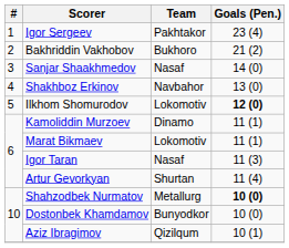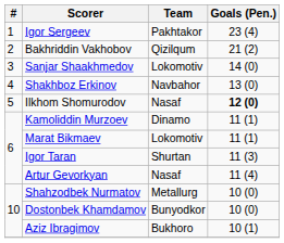 <table class="wikitable">
 <tr>
 <th>#</th>
 <th>Scorer</th>
 <th>Team</th>
 <th>Goals (Pen.)</th>
 </tr>
 <tr>
 <td>1</td>
 <td> <a href='#'>Igor Sergeev</a></td>
 <td>Pakhtakor</td>
 <td align=center>23 (4)</td>
 </tr>
 <tr>
 <td>2</td>
 <td> Bakhriddin Vakhobov</td>
-<td>Bukhoro</td>
+<td>Qizilqum</td>
 <td align=center>21 (2)</td>
 </tr>
 <tr>
 <td>3</td>
 <td> <a href='#'>Sanjar Shaakhmedov</a></td>
-<td>Nasaf</td>
+<td>Lokomotiv</td>
 <td align=center>14 (0)</td>
 </tr>
 <tr>
 <td>4</td>
 <td> <a href='#'>Shakhboz Erkinov</a></td>
 <td>Navbahor</td>
 <td align=center>13 (0)</td>
 </tr>
 <tr>
 <td>5</td>
 <td> Ilkhom Shomurodov</td>
-<td>Lokomotiv</td>
+<td>Nasaf</td>
 <td align=center><strong>12 (0)</strong></td>
 </tr>
 <tr>
 <td rowspan="4">6</td>
 <td> <a href='#'>Kamoliddin Murzoev</a></td>
 <td>Dinamo</td>
 <td align=center>11 (1)</td>
 </tr>
 <tr>
 <td> <a href='#'>Marat Bikmaev</a></td>
 <td>Lokomotiv</td>
 <td align=center>11 (1)</td>
 </tr>
 <tr>
 <td> <a href='#'>Igor Taran</a></td>
-<td>Nasaf</td>
+<td>Shurtan</td>
 <td align=center>11 (3)</td>
 </tr>
 <tr>
 <td> <a href='#'>Artur Gevorkyan</a></td>
-<td>Shurtan</td>
+<td>Nasaf</td>
 <td align=center>11 (4)</td>
 </tr>
 <tr>
 <td rowspan="3">10</td>
 <td> <a href='#'>Shahzodbek Nurmatov</a></td>
 <td>Metallurg</td>
-<td align=center><strong>10 (0)</strong></td>
+<td align=center>10 (0)</td>
 </tr>
 <tr>
 <td> <a href='#'>Dostonbek Khamdamov</a></td>
 <td>Bunyodkor</td>
 <td align=center>10 (0)</td>
 </tr>
 <tr>
 <td> <a href='#'>Aziz Ibragimov</a></td>
-<td>Qizilqum</td>
+<td>Bukhoro</td>
 <td align=center>10 (1)</td>
 </tr>
 <tr>
 </tr>
 </table>
